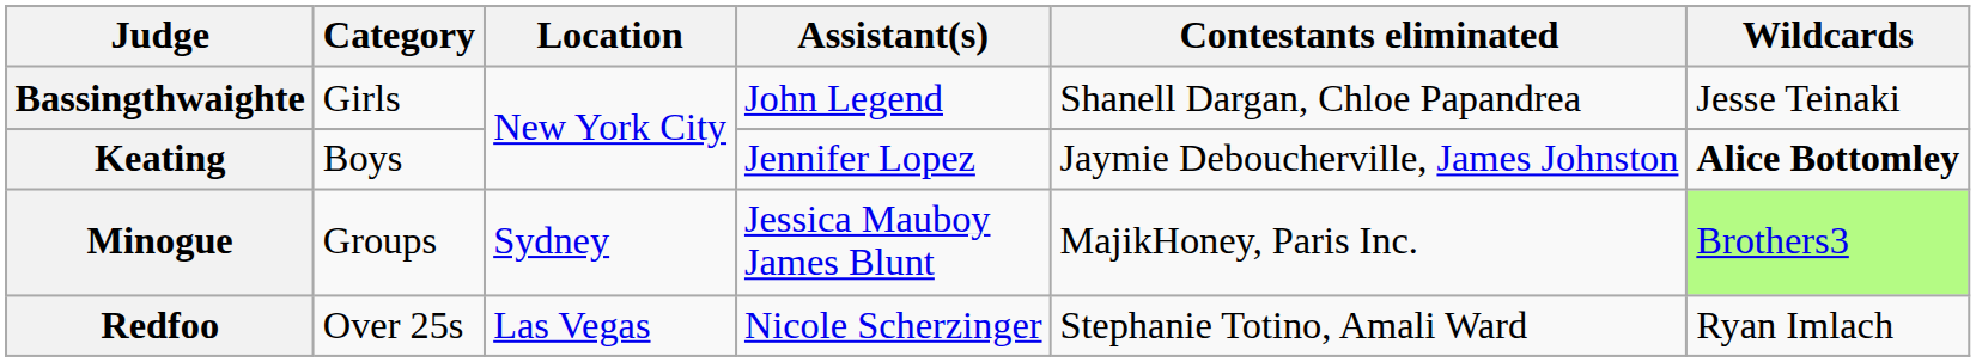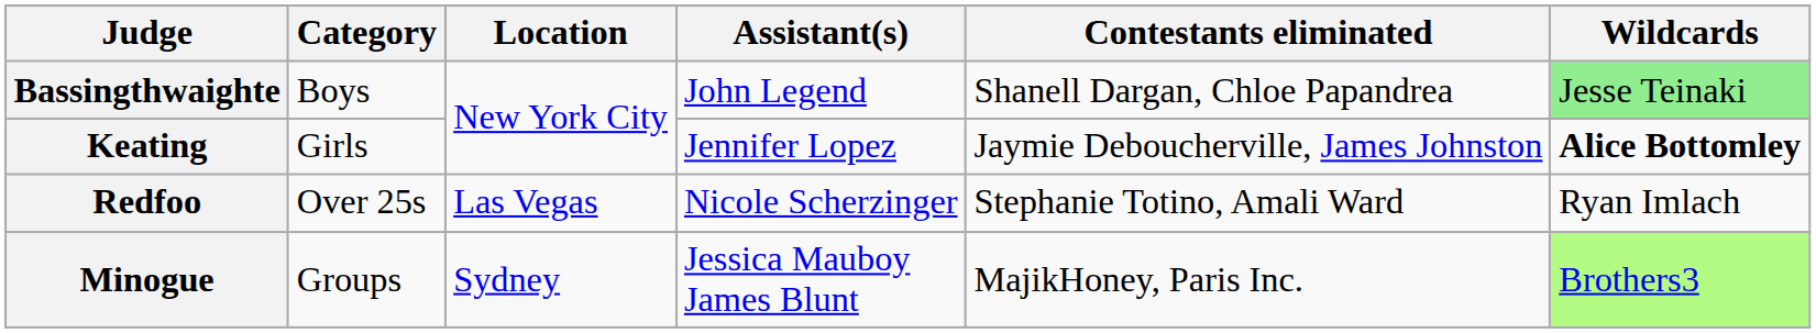 <table class="wikitable plainrowheaders">
 <tr>
 <th scope="col">Judge</th>
 <th scope="col">Category</th>
 <th scope="col">Location</th>
 <th scope="col">Assistant(s)</th>
 <th scope="col">Contestants eliminated</th>
 <th scope="col">Wildcards</th>
 </tr>
 <tr>
 <th scope="row">Bassingthwaighte</th>
-<td>Girls</td>
+<td>Boys</td>
 <td rowspan="2"><a href='#'>New York City</a></td>
 <td><a href='#'>John Legend</a></td>
 <td>Shanell Dargan, Chloe Papandrea</td>
-<td>Jesse Teinaki</td>
+<td style="background: lightgreen;">Jesse Teinaki</td>
 </tr>
 <tr>
 <th scope="row">Keating</th>
-<td>Boys</td>
+<td>Girls</td>
 <td><a href='#'>Jennifer Lopez</a></td>
 <td>Jaymie Deboucherville, <a href='#'>James Johnston</a></td>
 <td><strong>Alice Bottomley</strong></td>
+</tr>
+<tr>
+<th scope="row">Redfoo</th>
+<td>Over 25s</td>
+<td><a href='#'>Las Vegas</a></td>
+<td><a href='#'>Nicole Scherzinger</a></td>
+<td>Stephanie Totino, Amali Ward</td>
+<td>Ryan Imlach</td>
 </tr>
 <tr>
 <th scope="row">Minogue</th>
 <td>Groups</td>
 <td><a href='#'>Sydney</a></td>
 <td><a href='#'>Jessica Mauboy</a><br><a href='#'>James Blunt</a></td>
 <td>MajikHoney, Paris Inc.</td>
 <td bgcolor="#B4FB84"><a href='#'>Brothers3</a></td>
 </tr>
-<tr>
-<th scope="row">Redfoo</th>
-<td>Over 25s</td>
-<td><a href='#'>Las Vegas</a></td>
-<td><a href='#'>Nicole Scherzinger</a></td>
-<td>Stephanie Totino, Amali Ward</td>
-<td>Ryan Imlach</td>
-</tr>
 </table>
